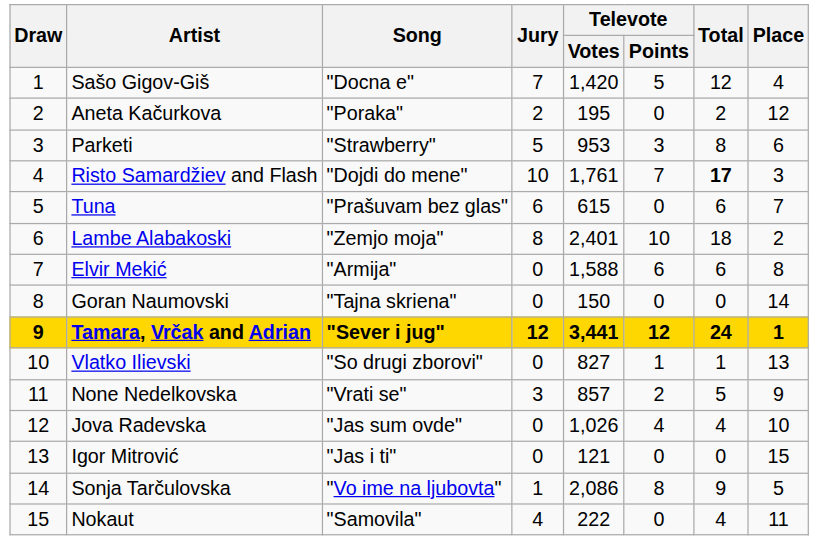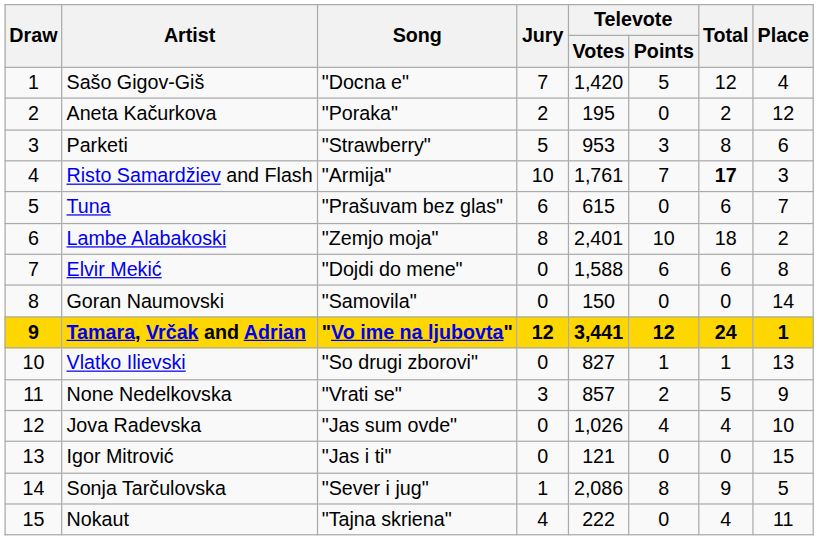 <table class="sortable wikitable" style="margin: 1em auto 1em auto; text-align:center">
 <tr>
 <th rowspan="2">Draw</th>
 <th rowspan="2">Artist</th>
 <th rowspan="2">Song</th>
 <th rowspan="2">Jury</th>
 <th colspan="2">Televote</th>
 <th rowspan="2">Total</th>
 <th rowspan="2">Place</th>
 </tr>
 <tr>
 <th>Votes</th>
 <th>Points</th>
 </tr>
 <tr>
 <td>1</td>
 <td align="left">Sašo Gigov-Giš</td>
 <td align="left">"Docna e"</td>
 <td>7</td>
 <td>1,420</td>
 <td>5</td>
 <td>12</td>
 <td>4</td>
 </tr>
 <tr>
 <td>2</td>
 <td align="left">Aneta Kačurkova</td>
 <td align="left">"Poraka"</td>
 <td>2</td>
 <td>195</td>
 <td>0</td>
 <td>2</td>
 <td>12</td>
 </tr>
 <tr>
 <td>3</td>
 <td align="left">Parketi</td>
 <td align="left">"Strawberry"</td>
 <td>5</td>
 <td>953</td>
 <td>3</td>
 <td>8</td>
 <td>6</td>
 </tr>
 <tr>
 <td>4</td>
 <td align="left"><a href='#'>Risto Samardžiev</a> and Flash</td>
-<td align="left">"Dojdi do mene"</td>
+<td align="left">"Armija"</td>
 <td>10</td>
 <td>1,761</td>
 <td>7</td>
 <td><strong>17</strong></td>
 <td>3</td>
 </tr>
 <tr>
 <td>5</td>
 <td align="left"><a href='#'>Tuna</a></td>
 <td align="left">"Prašuvam bez glas"</td>
 <td>6</td>
 <td>615</td>
 <td>0</td>
 <td>6</td>
 <td>7</td>
 </tr>
 <tr>
 <td>6</td>
 <td align="left"><a href='#'>Lambe Alabakoski</a></td>
 <td align="left">"Zemjo moja"</td>
 <td>8</td>
 <td>2,401</td>
 <td>10</td>
 <td>18</td>
 <td>2</td>
 </tr>
 <tr>
 <td>7</td>
 <td align="left"><a href='#'>Elvir Mekić</a></td>
-<td align="left">"Armija"</td>
+<td align="left">"Dojdi do mene"</td>
 <td>0</td>
 <td>1,588</td>
 <td>6</td>
 <td>6</td>
 <td>8</td>
 </tr>
 <tr>
 <td>8</td>
 <td align="left">Goran Naumovski</td>
-<td align="left">"Tajna skriena"</td>
+<td align="left">"Samovila"</td>
 <td>0</td>
 <td>150</td>
 <td>0</td>
 <td>0</td>
 <td>14</td>
 </tr>
 <tr style="font-weight:bold; background:gold;">
 <td>9</td>
 <td align="left"><a href='#'>Tamara</a>, <a href='#'>Vrčak</a> and <a href='#'>Adrian</a></td>
-<td align="left">"Sever i jug"</td>
+<td align="left">"<a href='#'>Vo ime na ljubovta</a>"</td>
 <td>12</td>
 <td>3,441</td>
 <td>12</td>
 <td>24</td>
 <td>1</td>
 </tr>
 <tr>
 <td>10</td>
 <td align="left"><a href='#'>Vlatko Ilievski</a></td>
 <td align="left">"So drugi zborovi"</td>
 <td>0</td>
 <td>827</td>
 <td>1</td>
 <td>1</td>
 <td>13</td>
 </tr>
 <tr>
 <td>11</td>
 <td align="left">None Nedelkovska</td>
 <td align="left">"Vrati se"</td>
 <td>3</td>
 <td>857</td>
 <td>2</td>
 <td>5</td>
 <td>9</td>
 </tr>
 <tr>
 <td>12</td>
 <td align="left">Jova Radevska</td>
 <td align="left">"Jas sum ovde"</td>
 <td>0</td>
 <td>1,026</td>
 <td>4</td>
 <td>4</td>
 <td>10</td>
 </tr>
 <tr>
 <td>13</td>
 <td align="left">Igor Mitrović</td>
 <td align="left">"Jas i ti"</td>
 <td>0</td>
 <td>121</td>
 <td>0</td>
 <td>0</td>
 <td>15</td>
 </tr>
 <tr>
 <td>14</td>
 <td align="left">Sonja Tarčulovska</td>
-<td align="left">"<a href='#'>Vo ime na ljubovta</a>"</td>
+<td align="left">"Sever i jug"</td>
 <td>1</td>
 <td>2,086</td>
 <td>8</td>
 <td>9</td>
 <td>5</td>
 </tr>
 <tr>
 <td>15</td>
 <td align="left">Nokaut</td>
-<td align="left">"Samovila"</td>
+<td align="left">"Tajna skriena"</td>
 <td>4</td>
 <td>222</td>
 <td>0</td>
 <td>4</td>
 <td>11</td>
 </tr>
 </table>
